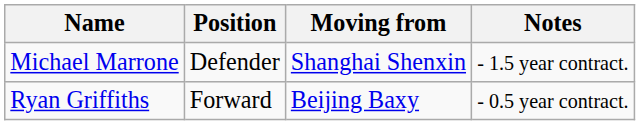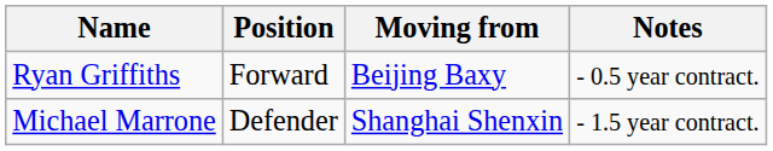 <table class="wikitable">
 <tr>
 <th>Name</th>
 <th>Position</th>
 <th>Moving from</th>
 <th>Notes</th>
 </tr>
 <tr>
+<td><a href='#'>Ryan Griffiths</a></td>
+<td>Forward</td>
+<td><a href='#'>Beijing Baxy</a></td>
+<td><small>- 0.5 year contract.</small></td>
+</tr>
+<tr>
 <td><a href='#'>Michael Marrone</a></td>
 <td>Defender</td>
 <td><a href='#'>Shanghai Shenxin</a></td>
 <td><small>- 1.5 year contract.</small></td>
 </tr>
-<tr>
-<td><a href='#'>Ryan Griffiths</a></td>
-<td>Forward</td>
-<td><a href='#'>Beijing Baxy</a></td>
-<td><small>- 0.5 year contract.</small></td>
-</tr>
 </table>
